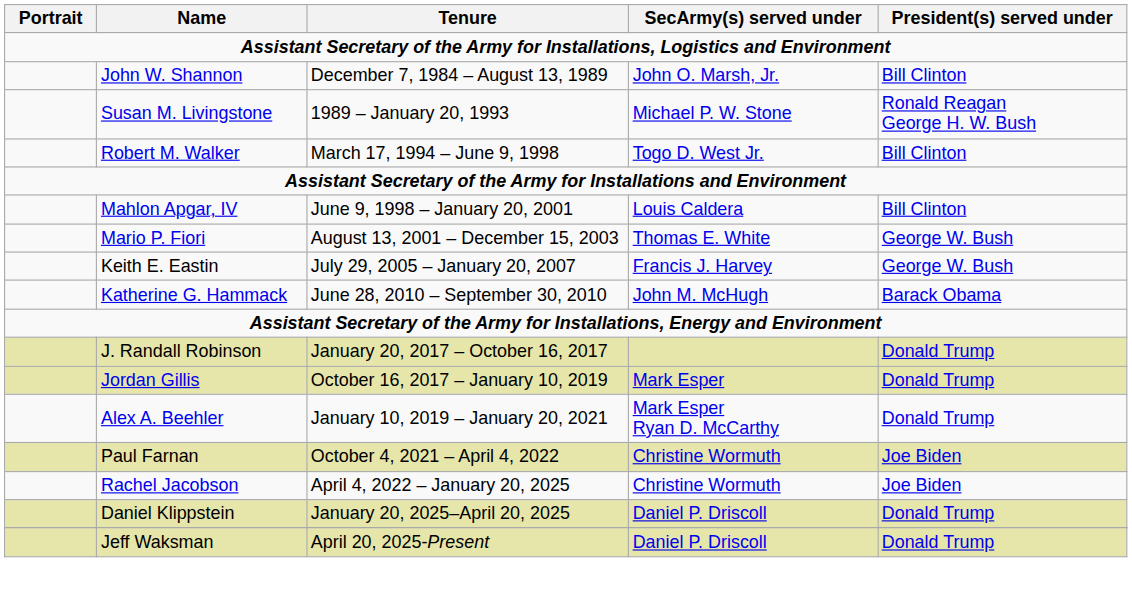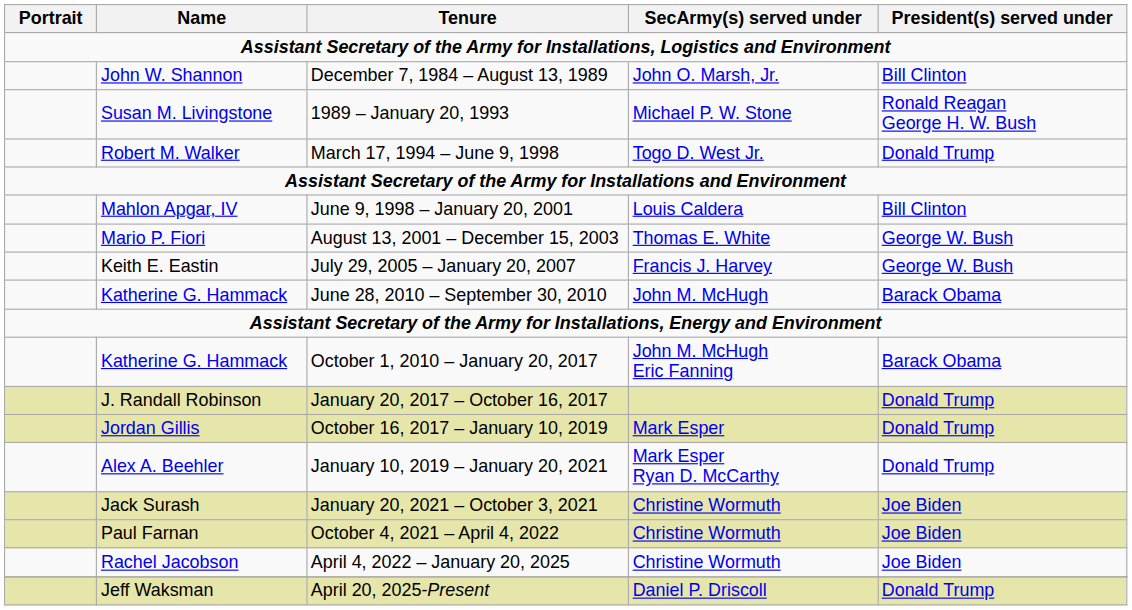 <table class="wikitable">
 <tr>
 <th scope="col" width="75">Portrait</th>
 <th scope="col" width="180">Name</th>
 <th scope="col" width="280">Tenure</th>
 <th scope="col" width="215">SecArmy(s) served under</th>
 <th scope="col" width="215">President(s) served under</th>
 </tr>
 <tr>
 <td colspan="5" align="center"><strong><em>Assistant Secretary of the Army for Installations, Logistics and Environment</em></strong></td>
 </tr>
 <tr>
 <td></td>
 <td><a href='#'>John W. Shannon</a></td>
 <td>December 7, 1984 – August 13, 1989</td>
 <td><a href='#'>John O. Marsh, Jr.</a></td>
 <td><a href='#'>Bill Clinton</a></td>
 </tr>
 <tr>
 <td></td>
 <td><a href='#'>Susan M. Livingstone</a></td>
 <td>1989 – January 20, 1993</td>
 <td><a href='#'>Michael P. W. Stone</a></td>
 <td><a href='#'>Ronald Reagan</a><br><a href='#'>George H. W. Bush</a></td>
 </tr>
 <tr>
 <td></td>
 <td><a href='#'>Robert M. Walker</a></td>
 <td>March 17, 1994 – June 9, 1998</td>
 <td><a href='#'>Togo D. West Jr.</a></td>
-<td><a href='#'>Bill Clinton</a></td>
+<td><a href='#'>Donald Trump</a></td>
 </tr>
 <tr>
 <td colspan="5" align="center"><strong><em>Assistant Secretary of the Army for Installations and Environment</em></strong></td>
 </tr>
 <tr>
 <td></td>
 <td><a href='#'>Mahlon Apgar, IV</a></td>
 <td>June 9, 1998 – January 20, 2001</td>
 <td><a href='#'>Louis Caldera</a></td>
 <td><a href='#'>Bill Clinton</a></td>
 </tr>
 <tr>
 <td></td>
 <td><a href='#'>Mario P. Fiori</a></td>
 <td>August 13, 2001 – December 15, 2003</td>
 <td><a href='#'>Thomas E. White</a></td>
 <td><a href='#'>George W. Bush</a></td>
 </tr>
 <tr>
 <td></td>
 <td>Keith E. Eastin</td>
 <td>July 29, 2005 – January 20, 2007</td>
 <td><a href='#'>Francis J. Harvey</a></td>
 <td><a href='#'>George W. Bush</a></td>
 </tr>
 <tr>
 <td></td>
 <td><a href='#'>Katherine G. Hammack</a></td>
 <td>June 28, 2010 – September 30, 2010</td>
 <td><a href='#'>John M. McHugh</a></td>
 <td><a href='#'>Barack Obama</a></td>
 </tr>
 <tr>
 <td colspan="5" align="center"><strong><em>Assistant Secretary of the Army for Installations, Energy and Environment</em></strong></td>
 </tr>
 <tr>
+<td></td>
+<td><a href='#'>Katherine G. Hammack</a></td>
+<td>October 1, 2010 – January 20, 2017</td>
+<td><a href='#'>John M. McHugh</a><br><a href='#'>Eric Fanning</a></td>
+<td><a href='#'>Barack Obama</a></td>
+</tr>
+<tr>
 <td style="background:#E6E6AA;"></td>
 <td style="background:#E6E6AA;">J. Randall Robinson</td>
 <td style="background:#E6E6AA;">January 20, 2017 – October 16, 2017</td>
 <td style="background:#E6E6AA;"></td>
 <td style="background:#E6E6AA;"><a href='#'>Donald Trump</a></td>
 </tr>
 <tr>
 <td style="background:#E6E6AA;"></td>
 <td style="background:#E6E6AA;"><a href='#'>Jordan Gillis</a></td>
 <td style="background:#E6E6AA;">October 16, 2017 – January 10, 2019</td>
 <td style="background:#E6E6AA;"><a href='#'>Mark Esper</a></td>
 <td style="background:#E6E6AA;"><a href='#'>Donald Trump</a></td>
 </tr>
 <tr>
 <td></td>
 <td><a href='#'>Alex A. Beehler</a></td>
 <td>January 10, 2019 – January 20, 2021</td>
 <td><a href='#'>Mark Esper</a><br><a href='#'>Ryan D. McCarthy</a></td>
 <td><a href='#'>Donald Trump</a></td>
 </tr>
 <tr>
 <td style="background:#E6E6AA;"></td>
+<td style="background:#E6E6AA;">Jack Surash<br></td>
+<td style="background:#E6E6AA;">January 20, 2021 – October 3, 2021</td>
+<td style="background:#E6E6AA;"><a href='#'>Christine Wormuth</a></td>
+<td style="background:#E6E6AA;"><a href='#'>Joe Biden</a></td>
+</tr>
+<tr>
+<td style="background:#E6E6AA;"></td>
 <td style="background:#E6E6AA;">Paul Farnan<br></td>
 <td style="background:#E6E6AA;">October 4, 2021 – April 4, 2022</td>
 <td style="background:#E6E6AA;"><a href='#'>Christine Wormuth</a></td>
 <td style="background:#E6E6AA;"><a href='#'>Joe Biden</a></td>
 </tr>
 <tr>
 <td></td>
 <td><a href='#'>Rachel Jacobson</a></td>
 <td>April 4, 2022 – January 20, 2025</td>
 <td><a href='#'>Christine Wormuth</a></td>
 <td><a href='#'>Joe Biden</a></td>
 </tr>
 <tr>
-<td style="background:#E6E6AA;"></td>
-<td style="background:#E6E6AA;">Daniel Klippstein<br></td>
-<td style="background:#E6E6AA;">January 20, 2025–April 20, 2025</td>
-<td style="background:#E6E6AA;"><a href='#'>Daniel P. Driscoll</a></td>
-<td style="background:#E6E6AA;"><a href='#'>Donald Trump</a></td>
-</tr>
-<tr>
 </tr>
 <tr>
 <td style="background:#E6E6AA;"></td>
 <td style="background:#E6E6AA;">Jeff Waksman<br></td>
 <td style="background:#E6E6AA;">April 20, 2025-<em>Present</em></td>
 <td style="background:#E6E6AA;"><a href='#'>Daniel P. Driscoll</a></td>
 <td style="background:#E6E6AA;"><a href='#'>Donald Trump</a></td>
 </tr>
 </table>
